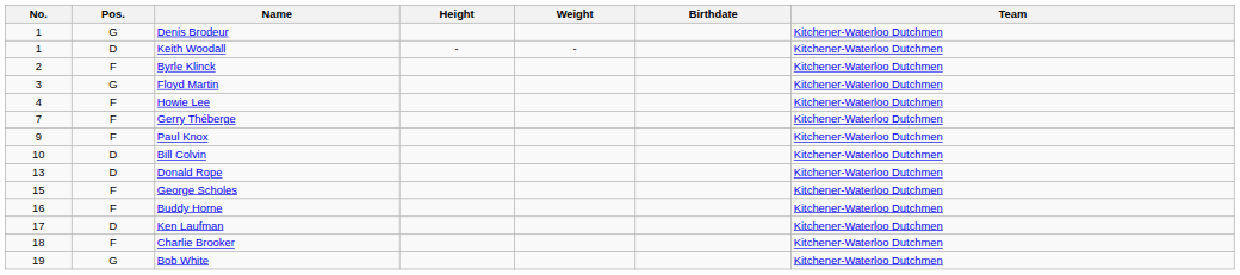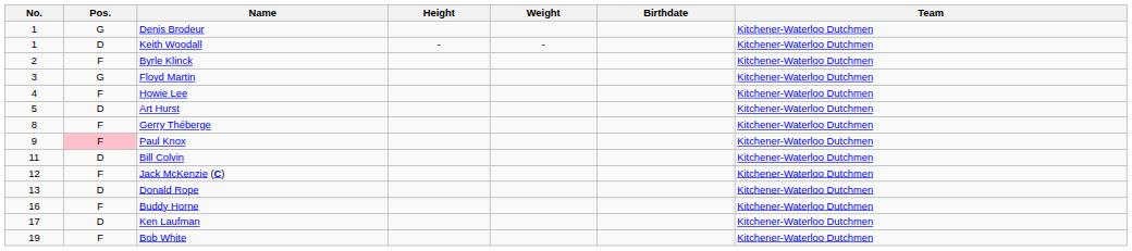 <table class="wikitable sortable" width="80%" style="font-size: 90%; text-align: center;">
 <tr>
 <th>No.</th>
 <th>Pos.</th>
 <th>Name</th>
 <th>Height</th>
 <th>Weight</th>
 <th>Birthdate</th>
 <th>Team</th>
 </tr>
 <tr>
 <td>1</td>
 <td>G</td>
 <td style="text-align:left;"><a href='#'>Denis Brodeur</a></td>
 <td></td>
 <td></td>
 <td style="text-align:right;"></td>
 <td style="text-align:left;"> <a href='#'>Kitchener-Waterloo Dutchmen</a></td>
 </tr>
 <tr>
 <td>1</td>
 <td>D</td>
 <td style="text-align:left;"><a href='#'>Keith Woodall</a></td>
 <td>-</td>
 <td>-</td>
 <td style="text-align:right;"></td>
 <td style="text-align:left;"> <a href='#'>Kitchener-Waterloo Dutchmen</a></td>
 </tr>
 <tr>
 <td>2</td>
 <td>F</td>
 <td style="text-align:left;"><a href='#'>Byrle Klinck</a></td>
 <td></td>
 <td></td>
 <td style="text-align:right;"></td>
 <td style="text-align:left;"> <a href='#'>Kitchener-Waterloo Dutchmen</a></td>
 </tr>
 <tr>
 <td>3</td>
 <td>G</td>
 <td style="text-align:left;"><a href='#'>Floyd Martin</a></td>
 <td></td>
 <td></td>
 <td style="text-align:right;"></td>
 <td style="text-align:left;"> <a href='#'>Kitchener-Waterloo Dutchmen</a></td>
 </tr>
 <tr>
 <td>4</td>
 <td>F</td>
 <td style="text-align:left;"><a href='#'>Howie Lee</a></td>
 <td></td>
 <td></td>
 <td style="text-align:right;"></td>
 <td style="text-align:left;"> <a href='#'>Kitchener-Waterloo Dutchmen</a></td>
 </tr>
 <tr>
-<td>7</td>
+<td>5</td>
+<td>D</td>
+<td style="text-align:left;"><a href='#'>Art Hurst</a></td>
+<td></td>
+<td></td>
+<td style="text-align:right;"></td>
+<td style="text-align:left;"> <a href='#'>Kitchener-Waterloo Dutchmen</a></td>
+</tr>
+<tr>
+<td>8</td>
 <td>F</td>
 <td style="text-align:left;"><a href='#'>Gerry Théberge</a></td>
 <td></td>
 <td></td>
 <td style="text-align:right;"></td>
 <td style="text-align:left;"> <a href='#'>Kitchener-Waterloo Dutchmen</a></td>
 </tr>
 <tr>
 <td>9</td>
-<td>F</td>
+<td style="background: pink;">F</td>
 <td style="text-align:left;"><a href='#'>Paul Knox</a></td>
 <td></td>
 <td></td>
 <td style="text-align:right;"></td>
 <td style="text-align:left;"> <a href='#'>Kitchener-Waterloo Dutchmen</a></td>
 </tr>
 <tr>
-<td>10</td>
+<td>11</td>
 <td>D</td>
 <td style="text-align:left;"><a href='#'>Bill Colvin</a></td>
+<td></td>
+<td></td>
+<td style="text-align:right;"></td>
+<td style="text-align:left;"> <a href='#'>Kitchener-Waterloo Dutchmen</a></td>
+</tr>
+<tr>
+<td>12</td>
+<td>F</td>
+<td style="text-align:left;"><a href='#'>Jack McKenzie</a> (<strong><a href='#'>C</a></strong>)</td>
 <td></td>
 <td></td>
 <td style="text-align:right;"></td>
 <td style="text-align:left;"> <a href='#'>Kitchener-Waterloo Dutchmen</a></td>
 </tr>
 <tr>
 <td>13</td>
 <td>D</td>
 <td style="text-align:left;"><a href='#'>Donald Rope</a></td>
-<td></td>
-<td></td>
-<td style="text-align:right;"></td>
-<td style="text-align:left;"> <a href='#'>Kitchener-Waterloo Dutchmen</a></td>
-</tr>
-<tr>
-<td>15</td>
-<td>F</td>
-<td style="text-align:left;"><a href='#'>George Scholes</a></td>
 <td></td>
 <td></td>
 <td style="text-align:right;"></td>
 <td style="text-align:left;"> <a href='#'>Kitchener-Waterloo Dutchmen</a></td>
 </tr>
 <tr>
 <td>16</td>
 <td>F</td>
 <td style="text-align:left;"><a href='#'>Buddy Horne</a></td>
 <td></td>
 <td></td>
 <td style="text-align:right;"></td>
 <td style="text-align:left;"> <a href='#'>Kitchener-Waterloo Dutchmen</a></td>
 </tr>
 <tr>
 <td>17</td>
 <td>D</td>
 <td style="text-align:left;"><a href='#'>Ken Laufman</a></td>
 <td></td>
 <td></td>
 <td style="text-align:right;"></td>
 <td style="text-align:left;"> <a href='#'>Kitchener-Waterloo Dutchmen</a></td>
 </tr>
 <tr>
-<td>18</td>
+<td>19</td>
 <td>F</td>
-<td style="text-align:left;"><a href='#'>Charlie Brooker</a></td>
-<td></td>
-<td></td>
-<td style="text-align:right;"></td>
-<td style="text-align:left;"> <a href='#'>Kitchener-Waterloo Dutchmen</a></td>
-</tr>
-<tr>
-<td>19</td>
-<td>G</td>
 <td style="text-align:left;"><a href='#'>Bob White</a></td>
 <td></td>
 <td></td>
 <td style="text-align:right;"></td>
 <td style="text-align:left;"> <a href='#'>Kitchener-Waterloo Dutchmen</a></td>
 </tr>
 </table>
